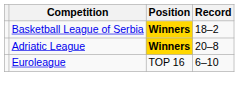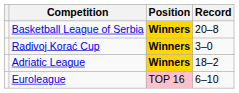 <table class="wikitable">
 <tr>
 <th></th>
 <th>Competition</th>
 <th>Position</th>
 <th>Record</th>
 </tr>
 <tr>
 <td></td>
 <td><a href='#'>Basketball League of Serbia</a></td>
 <td bgcolor=gold><strong>Winners</strong></td>
-<td>18–2</td>
+<td>20–8</td>
+</tr>
+<tr>
+<td></td>
+<td><a href='#'>Radivoj Korać Cup</a></td>
+<td bgcolor=gold><strong>Winners</strong></td>
+<td>3–0</td>
 </tr>
 <tr>
 <td></td>
 <td><a href='#'>Adriatic League</a></td>
 <td bgcolor=gold><strong>Winners</strong></td>
-<td>20–8</td>
+<td>18–2</td>
 </tr>
 <tr>
 <td></td>
 <td><a href='#'>Euroleague</a></td>
-<td>TOP 16</td>
+<td style="background: pink;">TOP 16</td>
 <td>6–10</td>
 </tr>
 </table>
